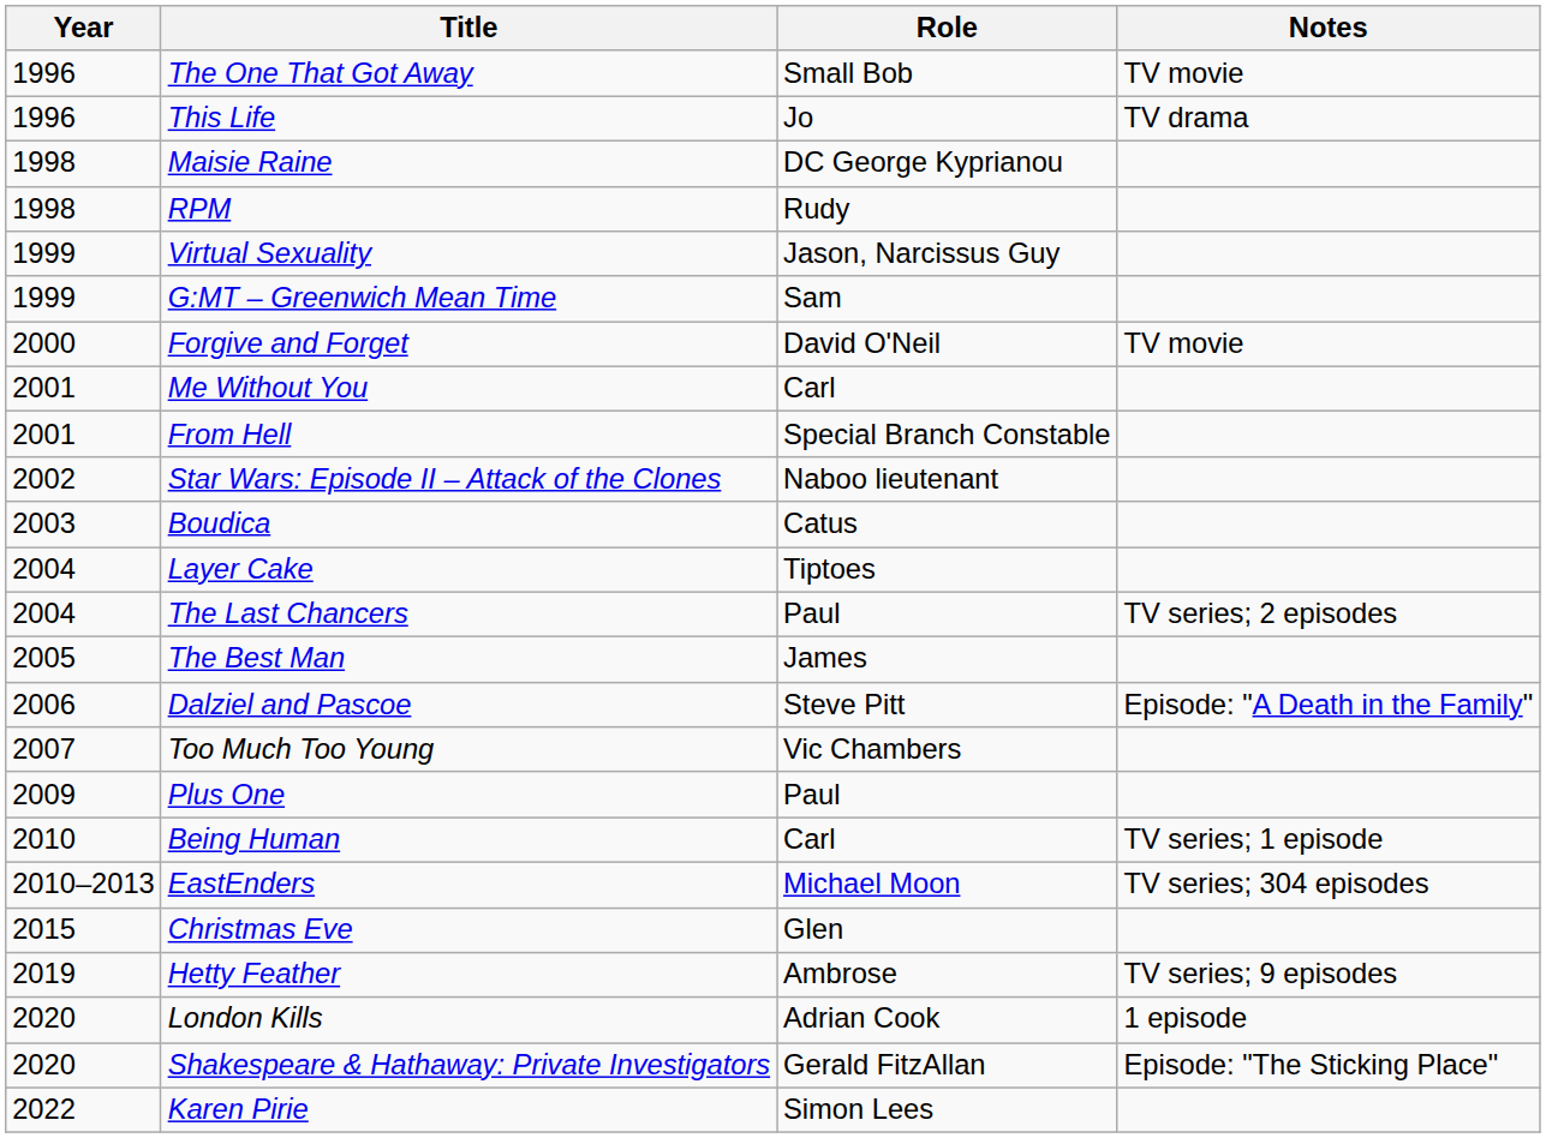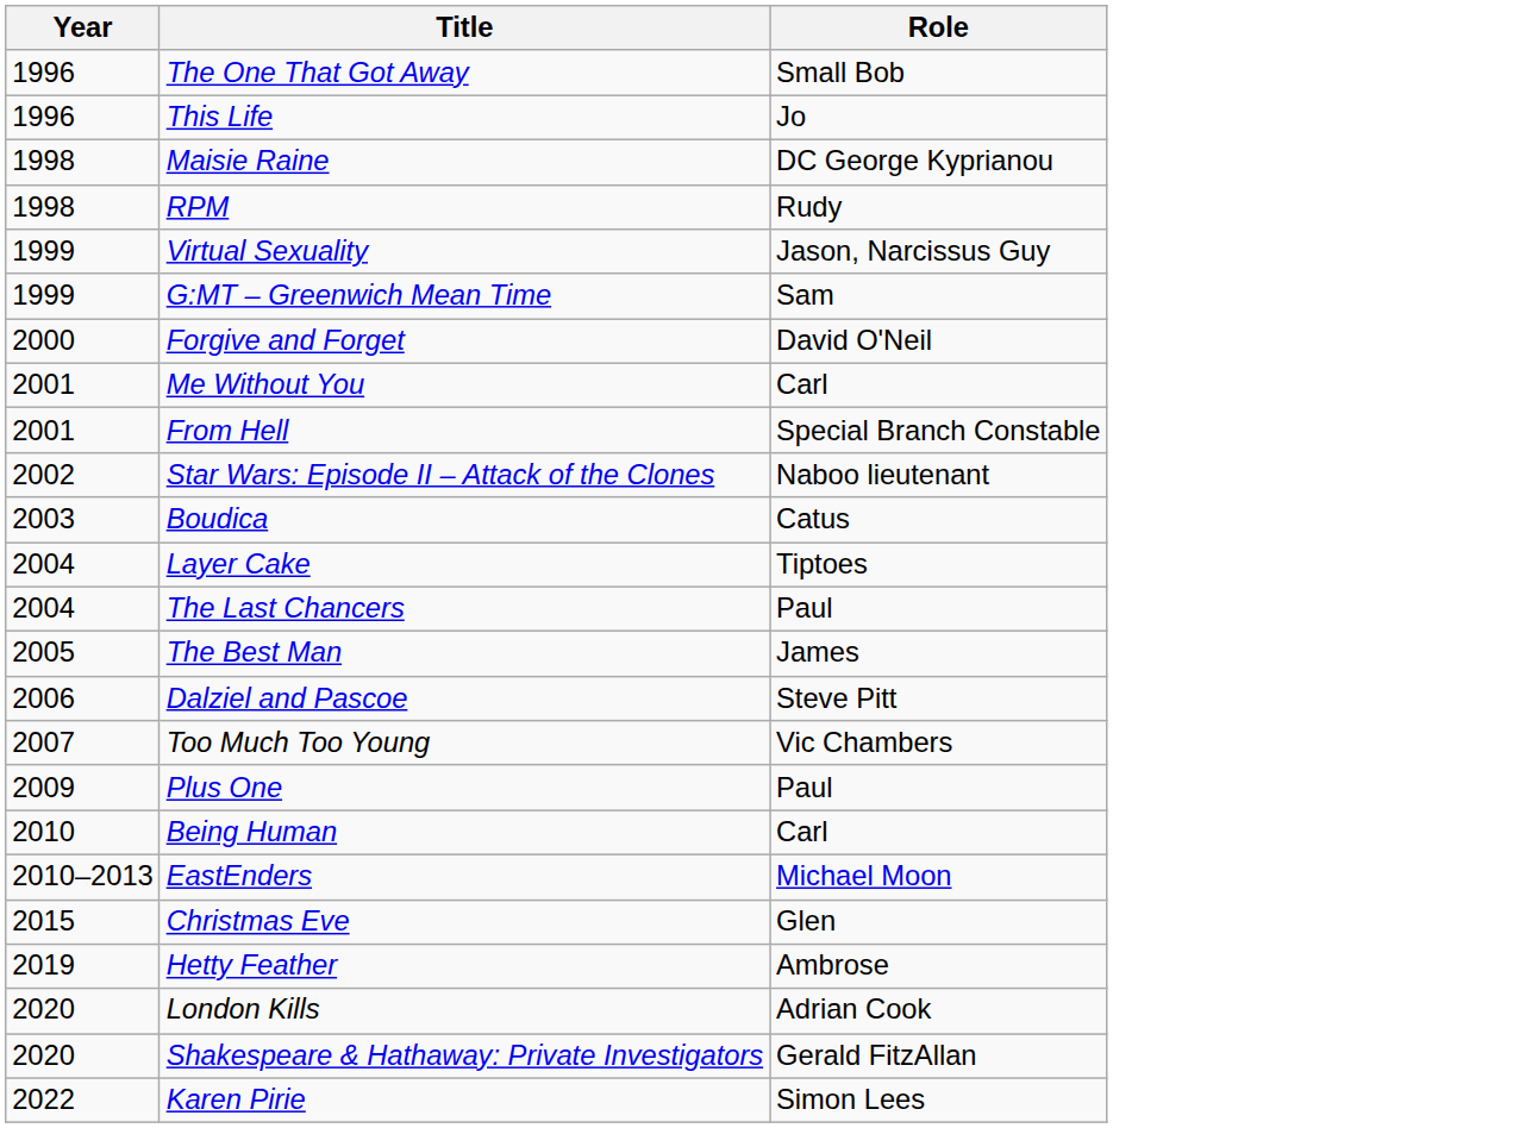 <table class="wikitable">
 <tr>
 <th>Year</th>
 <th>Title</th>
 <th>Role</th>
-<th>Notes</th>
 </tr>
 <tr>
 <td>1996</td>
 <td><em><a href='#'>The One That Got Away</a></em></td>
 <td>Small Bob</td>
-<td>TV movie</td>
 </tr>
 <tr>
 <td>1996</td>
 <td><em><a href='#'>This Life</a></em></td>
 <td>Jo</td>
-<td>TV drama</td>
 </tr>
 <tr>
 <td>1998</td>
 <td><em><a href='#'>Maisie Raine</a></em></td>
 <td>DC George Kyprianou</td>
-<td></td>
 </tr>
 <tr>
 <td>1998</td>
 <td><em><a href='#'>RPM</a></em></td>
 <td>Rudy</td>
-<td></td>
 </tr>
 <tr>
 <td>1999</td>
 <td><em><a href='#'>Virtual Sexuality</a></em></td>
 <td>Jason, Narcissus Guy</td>
-<td></td>
 </tr>
 <tr>
 <td>1999</td>
 <td><em><a href='#'>G:MT – Greenwich Mean Time</a></em></td>
 <td>Sam</td>
-<td></td>
 </tr>
 <tr>
 <td>2000</td>
 <td><em><a href='#'>Forgive and Forget</a></em></td>
 <td>David O'Neil</td>
-<td>TV movie</td>
 </tr>
 <tr>
 <td>2001</td>
 <td><em><a href='#'>Me Without You</a></em></td>
 <td>Carl</td>
-<td></td>
 </tr>
 <tr>
 <td>2001</td>
 <td><em><a href='#'>From Hell</a></em></td>
 <td>Special Branch Constable</td>
-<td></td>
 </tr>
 <tr>
 <td>2002</td>
 <td><em><a href='#'>Star Wars: Episode II – Attack of the Clones</a></em></td>
 <td>Naboo lieutenant</td>
-<td></td>
 </tr>
 <tr>
 <td>2003</td>
 <td><em><a href='#'>Boudica</a></em></td>
 <td>Catus</td>
-<td></td>
 </tr>
 <tr>
 <td>2004</td>
 <td><em><a href='#'>Layer Cake</a></em></td>
 <td>Tiptoes</td>
-<td></td>
 </tr>
 <tr>
 <td>2004</td>
 <td><em><a href='#'>The Last Chancers</a></em></td>
 <td>Paul</td>
-<td>TV series; 2 episodes</td>
 </tr>
 <tr>
 <td>2005</td>
 <td><em><a href='#'>The Best Man</a></em></td>
 <td>James</td>
-<td></td>
 </tr>
 <tr>
 <td>2006</td>
 <td><em><a href='#'>Dalziel and Pascoe</a></em></td>
 <td>Steve Pitt</td>
-<td>Episode: "<a href='#'>A Death in the Family</a>"</td>
 </tr>
 <tr>
 <td>2007</td>
 <td><em>Too Much Too Young</em></td>
 <td>Vic Chambers</td>
-<td></td>
 </tr>
 <tr>
 <td>2009</td>
 <td><em><a href='#'>Plus One</a></em></td>
 <td>Paul</td>
-<td></td>
 </tr>
 <tr>
 <td>2010</td>
 <td><em><a href='#'>Being Human</a></em></td>
 <td>Carl</td>
-<td>TV series; 1 episode</td>
 </tr>
 <tr>
 <td>2010–2013</td>
 <td><em><a href='#'>EastEnders</a></em></td>
 <td><a href='#'>Michael Moon</a></td>
-<td>TV series; 304 episodes</td>
 </tr>
 <tr>
 <td>2015</td>
 <td><em><a href='#'>Christmas Eve</a></em></td>
 <td>Glen</td>
-<td></td>
 </tr>
 <tr>
 <td>2019</td>
 <td><em><a href='#'>Hetty Feather</a></em></td>
 <td>Ambrose</td>
-<td>TV series; 9 episodes</td>
 </tr>
 <tr>
 <td>2020</td>
 <td><em>London Kills</em></td>
 <td>Adrian Cook</td>
-<td>1 episode</td>
 </tr>
 <tr>
 <td>2020</td>
 <td><em><a href='#'>Shakespeare & Hathaway: Private Investigators</a></em></td>
 <td>Gerald FitzAllan</td>
-<td>Episode: "The Sticking Place"</td>
 </tr>
 <tr>
 <td>2022</td>
 <td><em><a href='#'>Karen Pirie</a></em></td>
 <td>Simon Lees</td>
-<td></td>
 </tr>
 </table>
